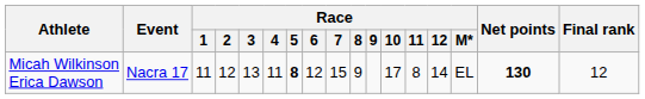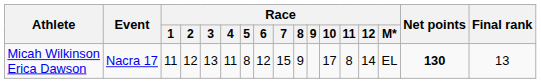 <table class=wikitable style=font-size:90%;text-align:center>
 <tr>
 <th rowspan="2">Athlete</th>
 <th rowspan="2">Event</th>
 <th colspan=13>Race</th>
 <th rowspan=2>Net points</th>
 <th rowspan=2>Final rank</th>
 </tr>
 <tr style="font-size:95%">
 <th>1</th>
 <th>2</th>
 <th>3</th>
 <th>4</th>
 <th>5</th>
 <th>6</th>
 <th>7</th>
 <th>8</th>
 <th>9</th>
 <th>10</th>
 <th>11</th>
 <th>12</th>
 <th>M*</th>
 </tr>
 <tr>
 <td align=left><a href='#'>Micah Wilkinson</a><br><a href='#'>Erica Dawson</a></td>
 <td align=left><a href='#'>Nacra 17</a></td>
 <td>11</td>
 <td>12</td>
 <td>13</td>
 <td>11</td>
-<td><strong>8</strong></td>
+<td>8</td>
 <td>12</td>
 <td>15</td>
 <td>9</td>
 <td></td>
 <td>17</td>
 <td>8</td>
 <td>14</td>
 <td>EL</td>
 <td><strong>130</strong></td>
-<td>12</td>
+<td>13</td>
 </tr>
 </table>
